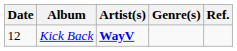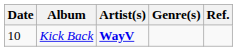 <table class="wikitable">
 <tr>
 <th>Date</th>
 <th>Album</th>
 <th>Artist(s)</th>
 <th>Genre(s)</th>
 <th>Ref.</th>
 </tr>
 <tr>
-<td>12</td>
+<td>10</td>
 <td><em><a href='#'>Kick Back</a></em></td>
 <td><strong><a href='#'>WayV</a></strong></td>
 <td></td>
 <td></td>
 </tr>
 </table>
